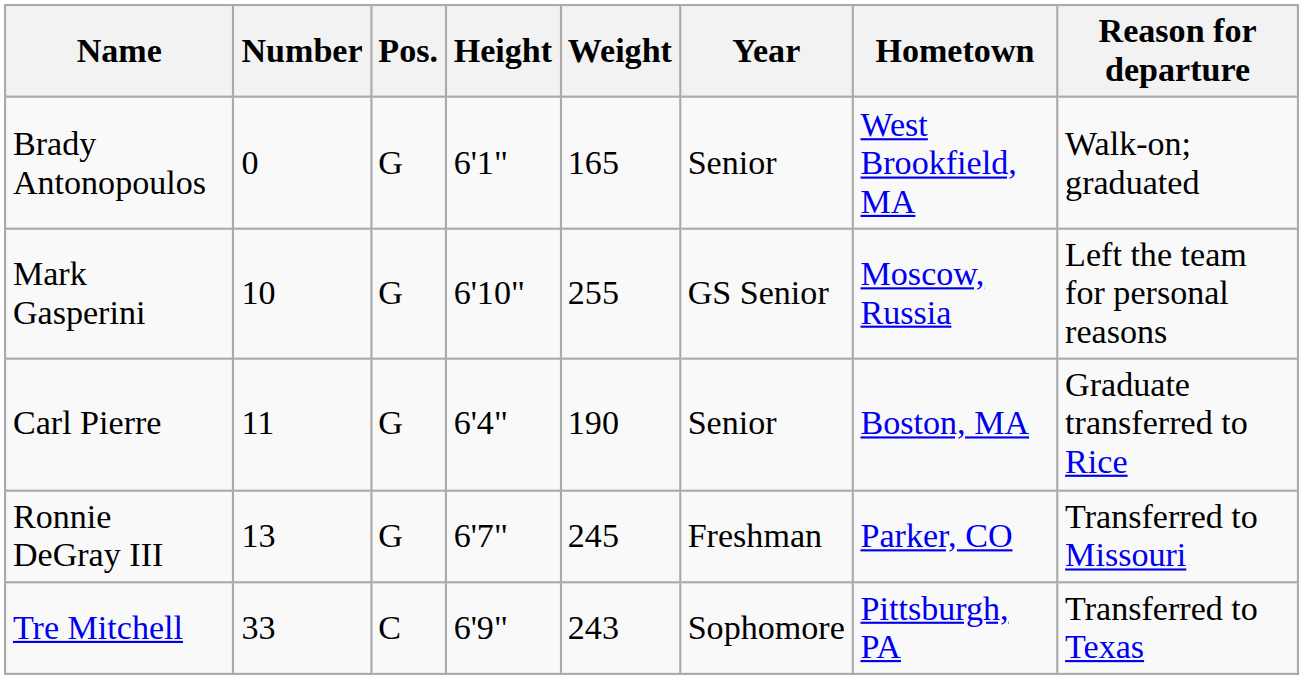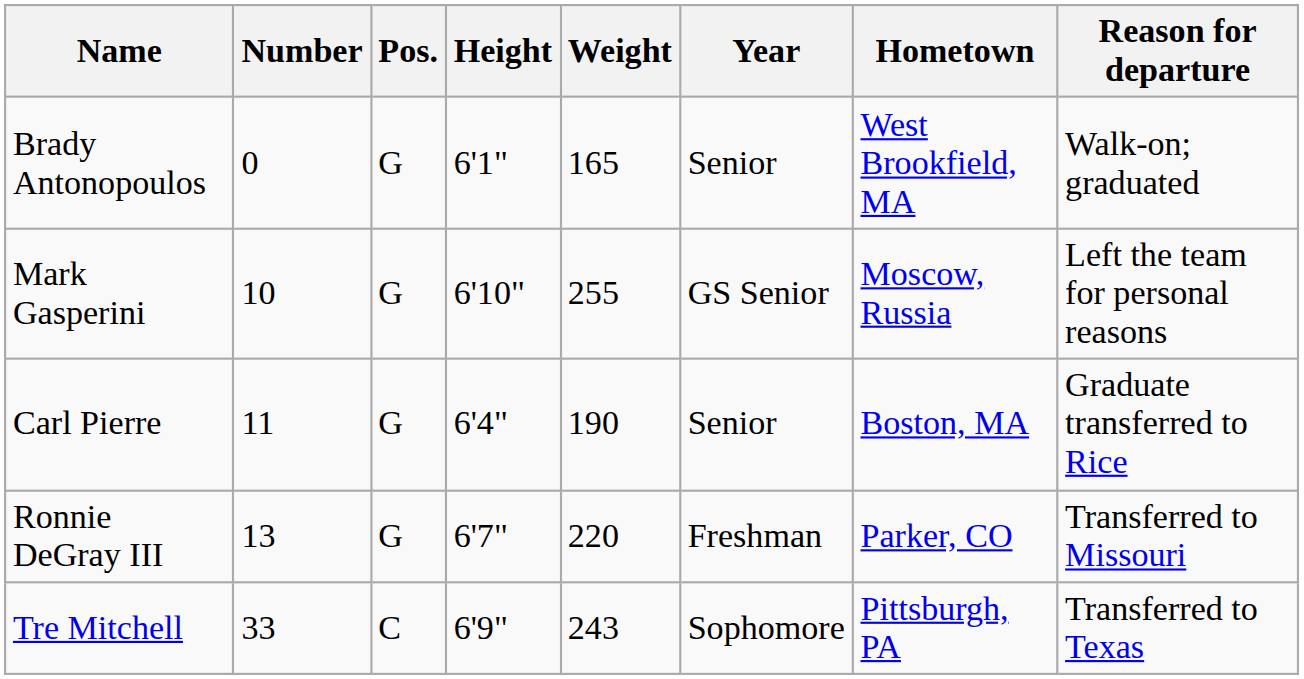 <table class="wikitable sortable" border="1">
 <tr>
 <th>Name</th>
 <th>Number</th>
 <th>Pos.</th>
 <th>Height</th>
 <th>Weight</th>
 <th>Year</th>
 <th>Hometown</th>
 <th class="unsortable">Reason for departure</th>
 </tr>
 <tr>
 <td>Brady Antonopoulos</td>
 <td>0</td>
 <td>G</td>
 <td>6'1"</td>
 <td>165</td>
 <td>Senior</td>
 <td><a href='#'>West Brookfield, MA</a></td>
 <td>Walk-on; graduated</td>
 </tr>
 <tr>
 <td>Mark Gasperini</td>
 <td>10</td>
 <td>G</td>
 <td>6'10"</td>
 <td>255</td>
 <td>GS Senior</td>
 <td><a href='#'>Moscow, Russia</a></td>
 <td>Left the team for personal reasons</td>
 </tr>
 <tr>
 <td>Carl Pierre</td>
 <td>11</td>
 <td>G</td>
 <td>6'4"</td>
 <td>190</td>
 <td>Senior</td>
 <td><a href='#'>Boston, MA</a></td>
 <td>Graduate transferred to <a href='#'>Rice</a></td>
 </tr>
 <tr>
 <td>Ronnie DeGray III</td>
 <td>13</td>
 <td>G</td>
 <td>6'7"</td>
-<td>245</td>
+<td>220</td>
 <td>Freshman</td>
 <td><a href='#'>Parker, CO</a></td>
 <td>Transferred to <a href='#'>Missouri</a></td>
 </tr>
 <tr>
 <td><a href='#'>Tre Mitchell</a></td>
 <td>33</td>
 <td>C</td>
 <td>6'9"</td>
 <td>243</td>
 <td>Sophomore</td>
 <td><a href='#'>Pittsburgh, PA</a></td>
 <td>Transferred to <a href='#'>Texas</a></td>
 </tr>
 </table>
